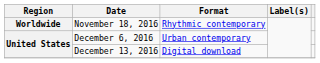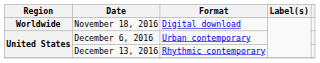 <table class="wikitable sortable plainrowheaders">
 <tr>
 <th scope="col">Region</th>
 <th scope="col">Date</th>
 <th scope="col">Format</th>
 <th scope="col">Label(s)</th>
 <th scope="col"></th>
 </tr>
 <tr>
 <th scope="row">Worldwide</th>
 <td>November 18, 2016</td>
-<td><a href='#'>Rhythmic contemporary</a></td>
+<td><a href='#'>Digital download</a></td>
 <td rowspan="3"></td>
 <td style="text-align:center;"></td>
 </tr>
 <tr>
 <th scope="row" rowspan="2">United States</th>
 <td>December 6, 2016</td>
 <td><a href='#'>Urban contemporary</a></td>
 <td style="text-align:center;"></td>
 </tr>
 <tr>
 <td>December 13, 2016</td>
-<td><a href='#'>Digital download</a></td>
+<td><a href='#'>Rhythmic contemporary</a></td>
 <td style="text-align:center;"></td>
 </tr>
 <tr>
 </tr>
 </table>
